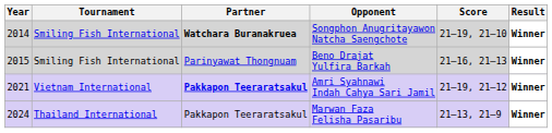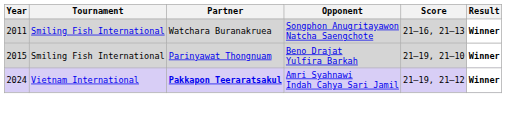 <table class="sortable wikitable" style="font-size: 90%;">
 <tr>
 <th>Year</th>
 <th>Tournament</th>
 <th>Partner</th>
 <th>Opponent</th>
 <th>Score</th>
 <th>Result</th>
 </tr>
 <tr style="background:#D5D5D5">
-<td align="center">2014</td>
+<td align="center">2011</td>
 <td align="left"><a href='#'>Smiling Fish International</a></td>
-<td align="left"><strong> Watchara Buranakruea</strong></td>
+<td align="left"> Watchara Buranakruea</td>
 <td align="left"> <a href='#'>Songphon Anugritayawon</a><br> <a href='#'>Natcha Saengchote</a></td>
-<td align="left">21–19, 21–10</td>
+<td align="left">21–16, 21–13</td>
 <td style="text-align:left; background:white"> <strong>Winner</strong></td>
 </tr>
 <tr style="background:#D5D5D5">
 <td align="center">2015</td>
 <td align="left">Smiling Fish International</td>
 <td align="left"> <a href='#'>Parinyawat Thongnuam</a></td>
 <td align="left"> <a href='#'>Beno Drajat</a><br> <a href='#'>Yulfira Barkah</a></td>
-<td align="left">21–16, 21–13</td>
+<td align="left">21–19, 21–10</td>
 <td style="text-align:left; background:white"> <strong>Winner</strong></td>
 </tr>
 <tr style="background:#D8CEF6">
-<td align="center">2021</td>
+<td align="center">2024</td>
 <td align="left"><a href='#'>Vietnam International</a></td>
 <td align="left"><strong> <a href='#'>Pakkapon Teeraratsakul</a></strong></td>
 <td align="left"> <a href='#'>Amri Syahnawi</a><br> <a href='#'>Indah Cahya Sari Jamil</a></td>
 <td align="left">21–19, 21–12</td>
 <td style="text-align:left; background:white"> <strong>Winner</strong></td>
 </tr>
-<tr style="background:#D8CEF6">
-<td align="center">2024</td>
-<td align="left"><a href='#'>Thailand International</a></td>
-<td align="left"> Pakkapon Teeraratsakul</td>
-<td align="left"> <a href='#'>Marwan Faza</a><br> <a href='#'>Felisha Pasaribu</a></td>
-<td align="left">21–13, 21–9</td>
-<td style="text-align:left; background:white"> <strong>Winner</strong></td>
-</tr>
 </table>
